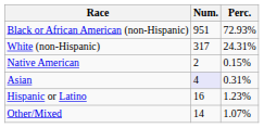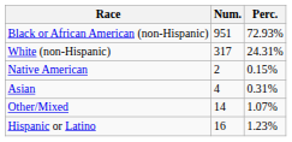 <table class="wikitable">
 <tr>
 <th>Race</th>
 <th>Num.</th>
 <th>Perc.</th>
 </tr>
 <tr>
 <td><a href='#'>Black or African American</a> (non-Hispanic)</td>
 <td>951</td>
 <td>72.93%</td>
 </tr>
 <tr>
 <td><a href='#'>White</a> (non-Hispanic)</td>
 <td>317</td>
 <td>24.31%</td>
 </tr>
 <tr>
 <td><a href='#'>Native American</a></td>
 <td>2</td>
 <td>0.15%</td>
 </tr>
 <tr>
 <td><a href='#'>Asian</a></td>
-<td style="background: lavender;">4</td>
+<td>4</td>
 <td>0.31%</td>
+</tr>
+<tr>
+<td><a href='#'>Other/Mixed</a></td>
+<td>14</td>
+<td>1.07%</td>
 </tr>
 <tr>
 <td><a href='#'>Hispanic</a> or <a href='#'>Latino</a></td>
 <td>16</td>
 <td>1.23%</td>
 </tr>
-<tr>
-<td><a href='#'>Other/Mixed</a></td>
-<td>14</td>
-<td>1.07%</td>
-</tr>
 </table>
